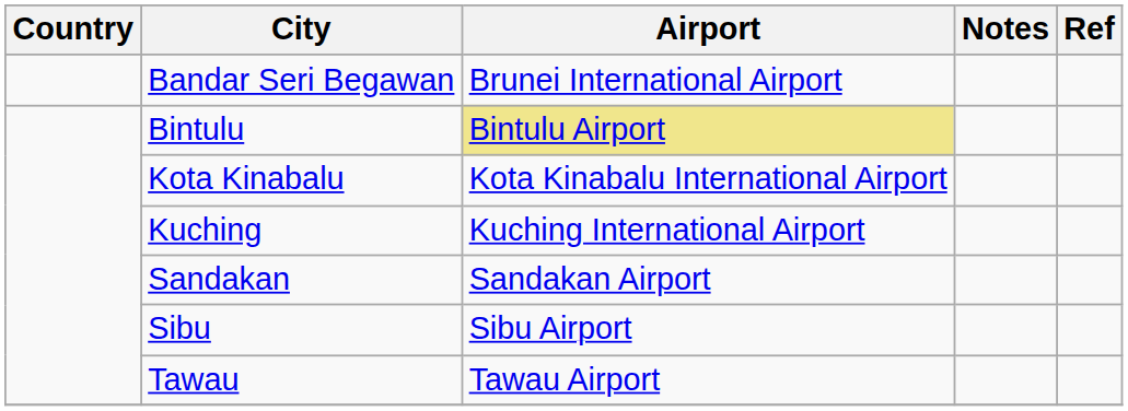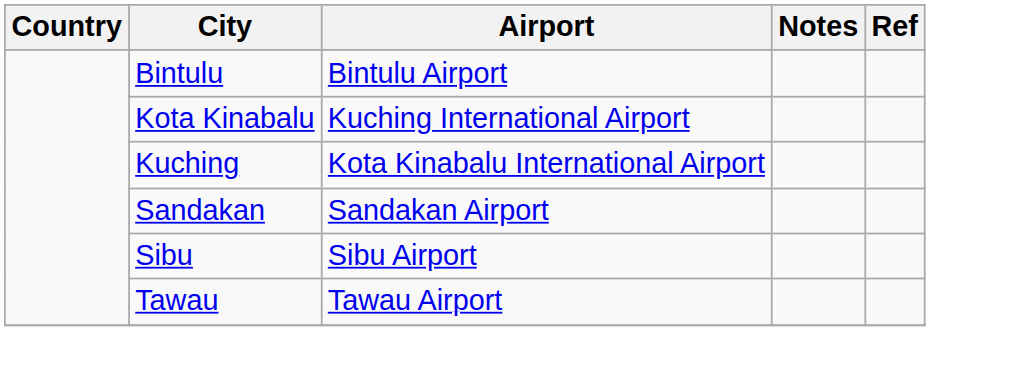 <table class="sortable wikitable">
 <tr>
 <th>Country</th>
 <th>City</th>
 <th>Airport</th>
 <th>Notes</th>
 <th>Ref</th>
 </tr>
 <tr>
-<td></td>
-<td><a href='#'>Bandar Seri Begawan</a></td>
-<td><a href='#'>Brunei International Airport</a></td>
-<td></td>
-<td align=center></td>
-</tr>
-<tr>
 <td rowspan="6"></td>
 <td><a href='#'>Bintulu</a></td>
-<td style="background: khaki;"><a href='#'>Bintulu Airport</a></td>
+<td><a href='#'>Bintulu Airport</a></td>
 <td></td>
 <td align=center></td>
 </tr>
 <tr>
 <td><a href='#'>Kota Kinabalu</a></td>
-<td><a href='#'>Kota Kinabalu International Airport</a></td>
+<td><a href='#'>Kuching International Airport</a></td>
 <td></td>
 <td align=center></td>
 </tr>
 <tr>
 <td><a href='#'>Kuching</a></td>
-<td><a href='#'>Kuching International Airport</a></td>
+<td><a href='#'>Kota Kinabalu International Airport</a></td>
 <td></td>
 <td align=center></td>
 </tr>
 <tr>
 <td><a href='#'>Sandakan</a></td>
 <td><a href='#'>Sandakan Airport</a></td>
 <td></td>
 <td align="center"></td>
 </tr>
 <tr>
 <td><a href='#'>Sibu</a></td>
 <td><a href='#'>Sibu Airport</a></td>
 <td></td>
 <td align=center></td>
 </tr>
 <tr>
 <td><a href='#'>Tawau</a></td>
 <td><a href='#'>Tawau Airport</a></td>
 <td></td>
 <td align=center></td>
 </tr>
 <tr>
 </tr>
 </table>
